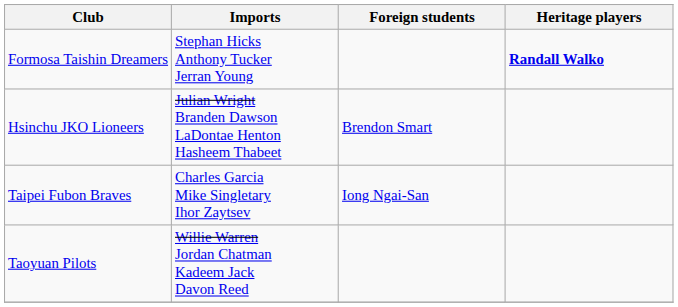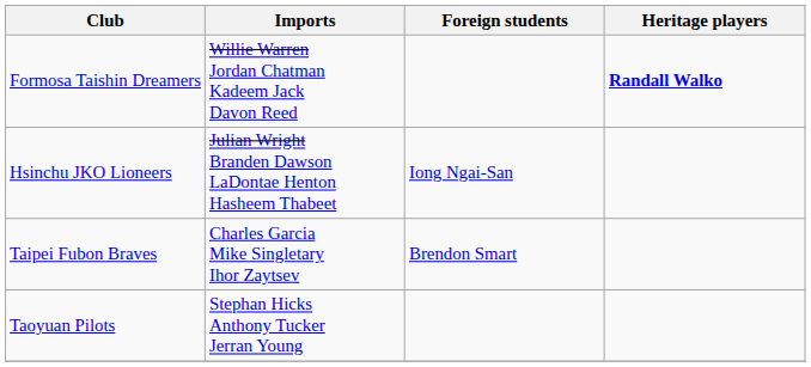 <table class="wikitable sortable" style="font-size:90%;">
 <tr>
 <th style="width:25%">Club</th>
 <th style="width:25%">Imports</th>
 <th style="width:25%">Foreign students</th>
 <th style="width:25%">Heritage players</th>
 </tr>
 <tr>
 <td><a href='#'>Formosa Taishin Dreamers</a></td>
-<td> <a href='#'>Stephan Hicks</a><br> <a href='#'>Anthony Tucker</a><br> <a href='#'>Jerran Young</a></td>
+<td> <s><a href='#'>Willie Warren</a></s><br> <a href='#'>Jordan Chatman</a><br> <a href='#'>Kadeem Jack</a><br> <a href='#'>Davon Reed</a></td>
 <td></td>
 <td><strong> <a href='#'>Randall Walko</a></strong></td>
 </tr>
 <tr>
 <td><a href='#'>Hsinchu JKO Lioneers</a></td>
 <td> <s><a href='#'>Julian Wright</a></s><br> <a href='#'>Branden Dawson</a><br> <a href='#'>LaDontae Henton</a><br> <a href='#'>Hasheem Thabeet</a></td>
-<td> <a href='#'>Brendon Smart</a></td>
+<td> <a href='#'>Iong Ngai-San</a></td>
 <td></td>
 </tr>
 <tr>
 <td><a href='#'>Taipei Fubon Braves</a></td>
 <td> <a href='#'>Charles Garcia</a><br> <a href='#'>Mike Singletary</a><br> <a href='#'>Ihor Zaytsev</a></td>
-<td> <a href='#'>Iong Ngai-San</a></td>
+<td> <a href='#'>Brendon Smart</a></td>
 <td></td>
 </tr>
 <tr>
 <td><a href='#'>Taoyuan Pilots</a></td>
-<td> <s><a href='#'>Willie Warren</a></s><br> <a href='#'>Jordan Chatman</a><br> <a href='#'>Kadeem Jack</a><br> <a href='#'>Davon Reed</a></td>
+<td> <a href='#'>Stephan Hicks</a><br> <a href='#'>Anthony Tucker</a><br> <a href='#'>Jerran Young</a></td>
 <td></td>
 <td></td>
 </tr>
 <tr>
 </tr>
 </table>
